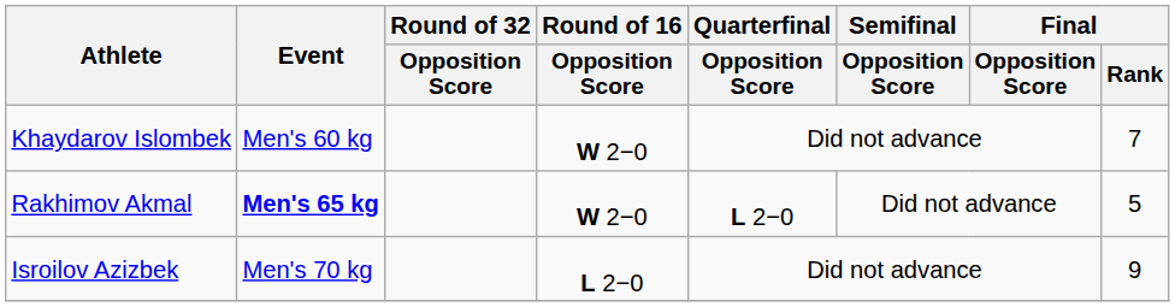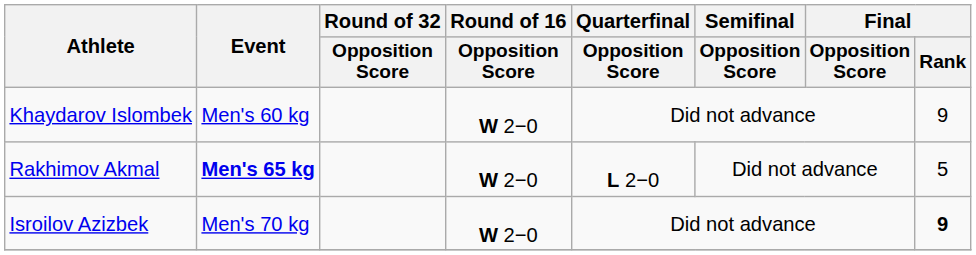 <table class=wikitable style=font-size:90%;text-align:center>
 <tr>
 <th rowspan=2>Athlete</th>
 <th rowspan=2>Event</th>
 <th>Round of 32</th>
 <th>Round of 16</th>
 <th>Quarterfinal</th>
 <th>Semifinal</th>
 <th colspan=2>Final</th>
 </tr>
 <tr style=font-size:95%>
 <th>Opposition<br>Score</th>
 <th>Opposition<br>Score</th>
 <th>Opposition<br>Score</th>
 <th>Opposition<br>Score</th>
 <th>Opposition<br>Score</th>
 <th>Rank</th>
 </tr>
 <tr>
 <td align=left><a href='#'>Khaydarov Islombek</a></td>
 <td align=left><a href='#'>Men's 60 kg</a></td>
 <td></td>
 <td><br> <strong>W</strong> 2−0</td>
 <td colspan=3>Did not advance</td>
-<td>7</td>
+<td>9</td>
 </tr>
 <tr>
 <td align=left><a href='#'>Rakhimov Akmal</a></td>
 <td align=left><strong><a href='#'>Men's 65 kg</a></strong></td>
 <td></td>
 <td><br> <strong>W</strong> 2−0</td>
 <td><br><strong>L</strong> 2−0</td>
 <td colspan=2>Did not advance</td>
 <td>5</td>
 </tr>
 <tr>
 <td align=left><a href='#'>Isroilov Azizbek</a></td>
 <td align=left><a href='#'>Men's 70 kg</a></td>
 <td></td>
-<td><br><strong>L</strong> 2−0</td>
+<td><br> <strong>W</strong> 2−0</td>
 <td colspan=3>Did not advance</td>
-<td>9</td>
+<td><strong>9</strong></td>
 </tr>
 <tr>
 </tr>
 </table>
